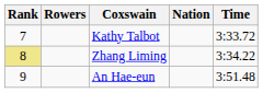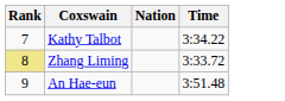 <table class="wikitable sortable" style="text-align:center">
 <tr>
 <th>Rank</th>
-<th>Rowers</th>
 <th>Coxswain</th>
 <th>Nation</th>
 <th>Time</th>
 </tr>
 <tr>
 <td>7</td>
-<td align=left data-sort-value="Ball, Katie"></td>
 <td align=left data-sort-value="Talbot, Kathy"><a href='#'>Kathy Talbot</a></td>
+<td align=left></td>
+<td>3:34.22</td>
+</tr>
+<tr>
+<td style="background: khaki;">8</td>
+<td align=left><a href='#'>Zhang Liming</a></td>
 <td align=left></td>
 <td>3:33.72</td>
 </tr>
 <tr>
-<td style="background: khaki;">8</td>
-<td align=left></td>
-<td align=left><a href='#'>Zhang Liming</a></td>
-<td align=left></td>
-<td>3:34.22</td>
-</tr>
-<tr>
 <td>9</td>
-<td align=left></td>
 <td align=left><a href='#'>An Hae-eun</a></td>
 <td align=left></td>
 <td>3:51.48</td>
 </tr>
 </table>
